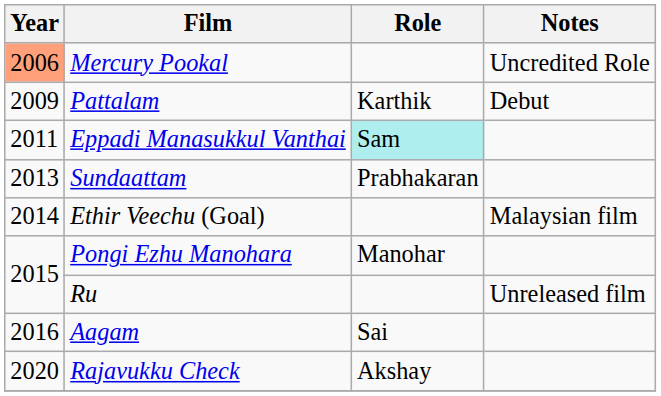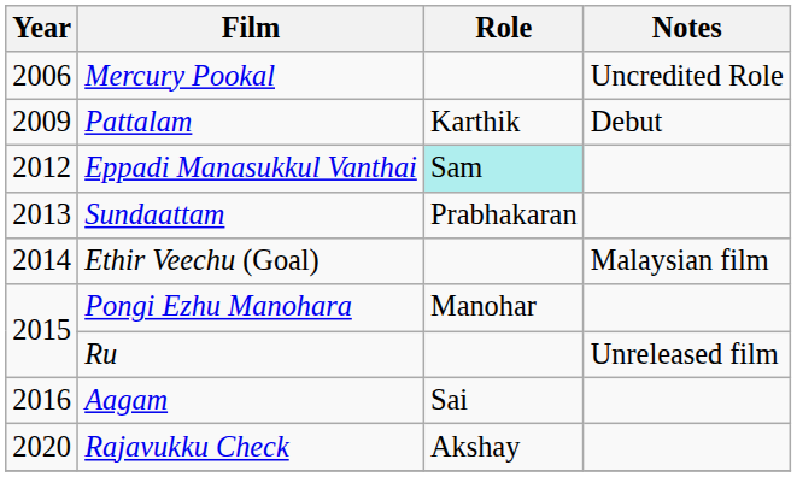 <table class="wikitable sortable plainrowheaders">
 <tr>
 <th>Year</th>
 <th>Film</th>
 <th>Role</th>
 <th>Notes</th>
 </tr>
 <tr>
-<td style="background: lightsalmon;">2006</td>
+<td>2006</td>
 <td><em><a href='#'>Mercury Pookal</a></em></td>
 <td></td>
 <td>Uncredited Role</td>
 </tr>
 <tr>
 <td>2009</td>
 <td><em><a href='#'>Pattalam</a></em></td>
 <td>Karthik</td>
 <td>Debut</td>
 </tr>
 <tr>
-<td>2011</td>
+<td>2012</td>
 <td><em><a href='#'>Eppadi Manasukkul Vanthai</a></em></td>
 <td style="background: paleturquoise;">Sam</td>
 <td></td>
 </tr>
 <tr>
 <td>2013</td>
 <td><em><a href='#'>Sundaattam</a></em></td>
 <td>Prabhakaran</td>
 <td></td>
 </tr>
 <tr>
 <td>2014</td>
 <td><em>Ethir Veechu</em> (Goal)</td>
 <td></td>
 <td>Malaysian film</td>
 </tr>
 <tr>
 <td rowspan="2">2015</td>
 <td><em><a href='#'>Pongi Ezhu Manohara</a></em></td>
 <td>Manohar</td>
 <td></td>
 </tr>
 <tr>
 <td><em>Ru</em></td>
 <td></td>
 <td>Unreleased film</td>
 </tr>
 <tr>
 <td>2016</td>
 <td><em><a href='#'>Aagam</a></em></td>
 <td>Sai</td>
 <td></td>
 </tr>
 <tr>
 <td>2020</td>
 <td><em><a href='#'>Rajavukku Check</a></em></td>
 <td>Akshay</td>
 <td></td>
 </tr>
 <tr>
 </tr>
 </table>
